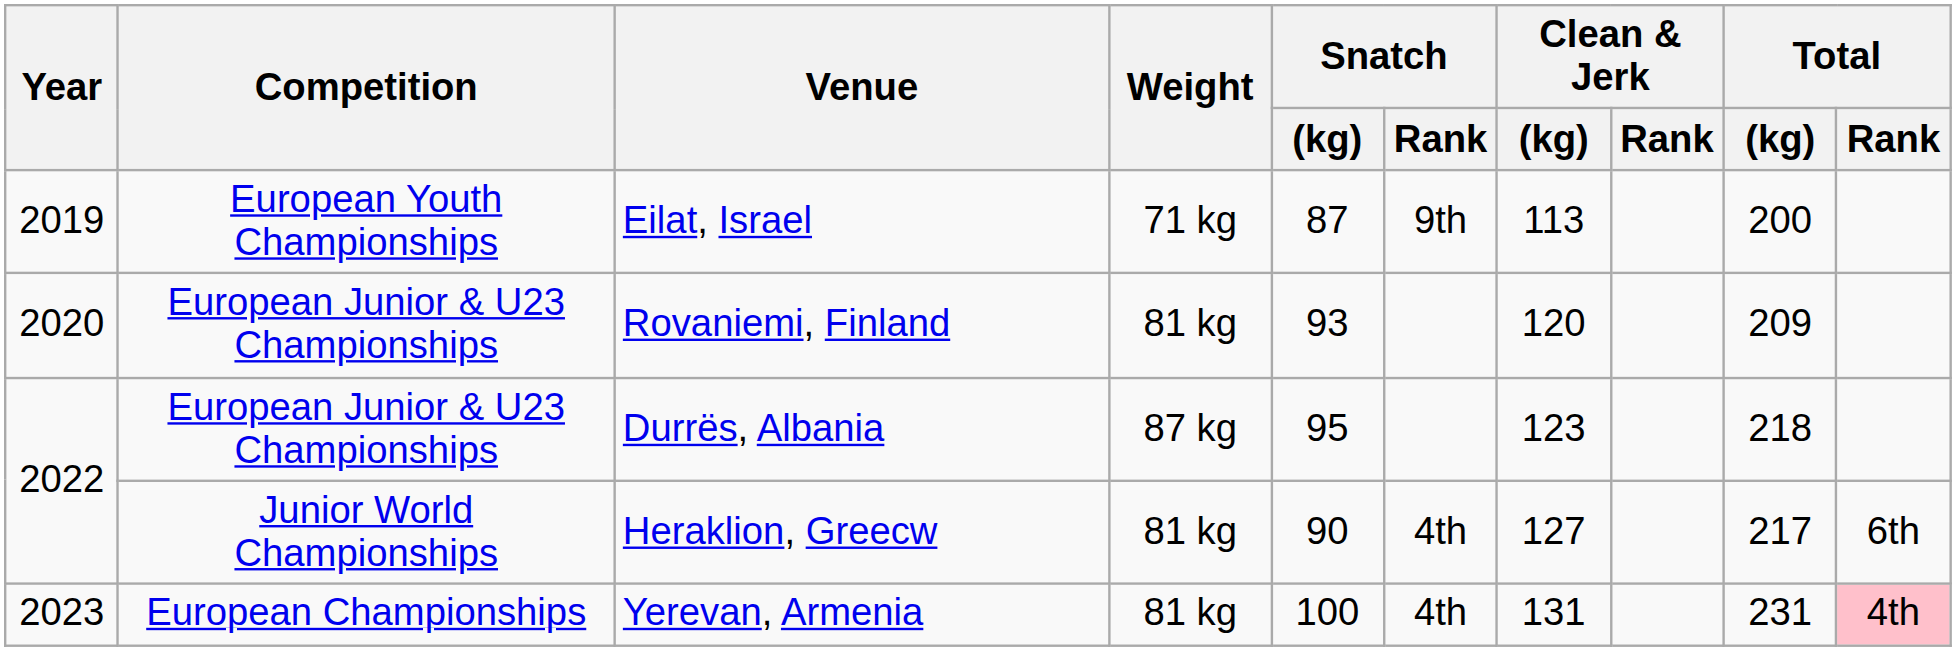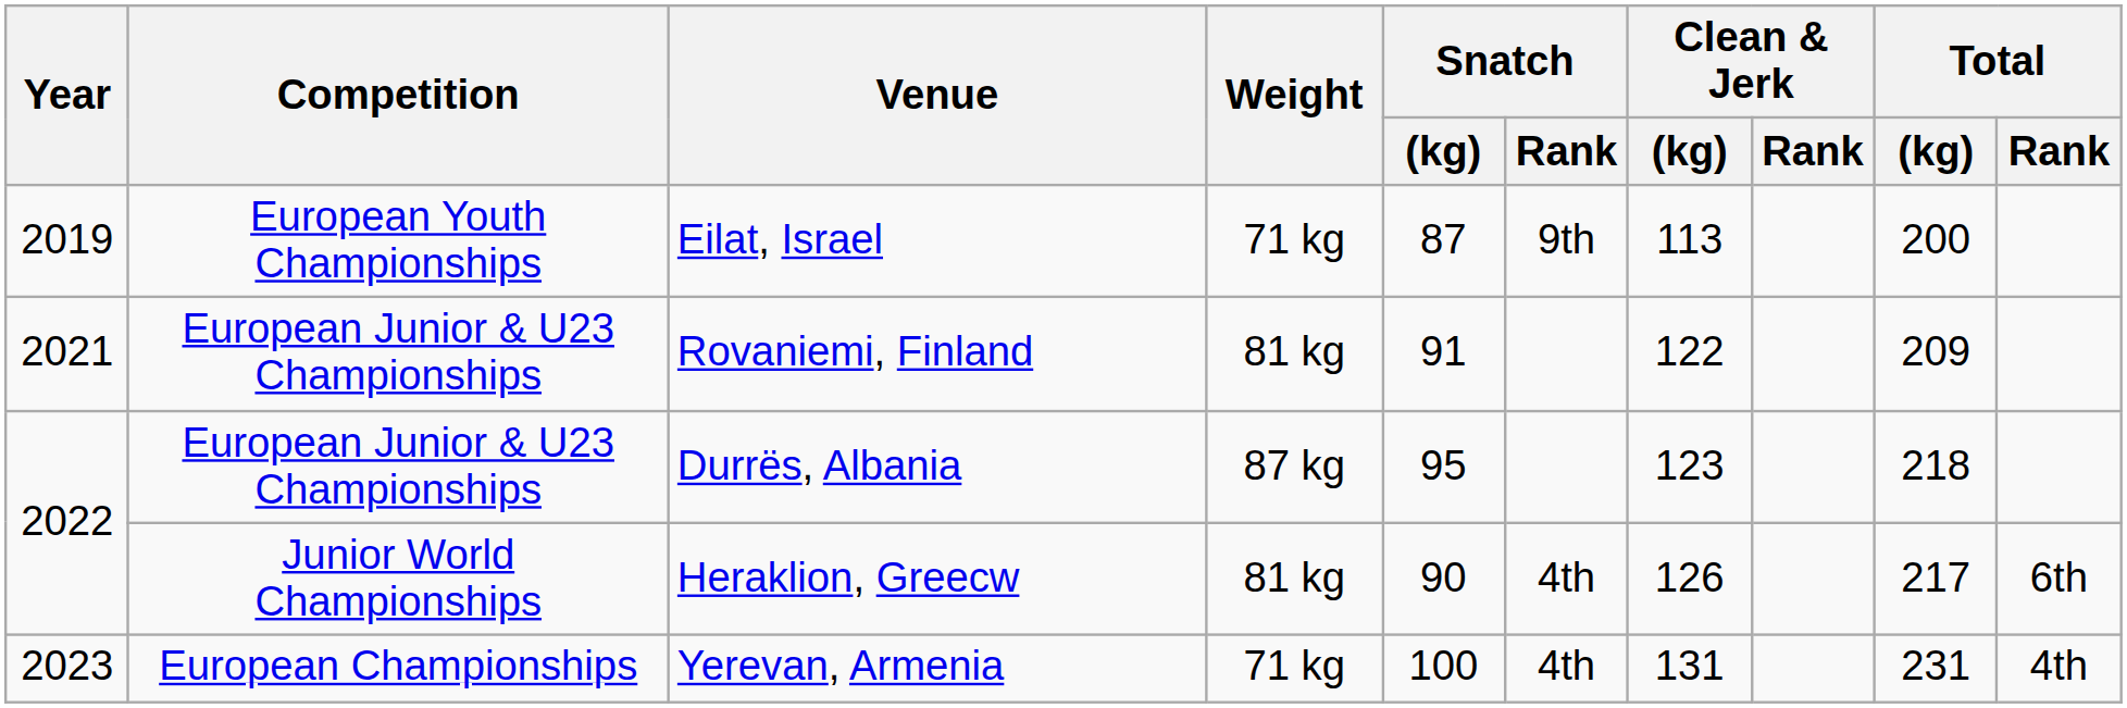 <table class = "wikitable" style="text-align:center;">
 <tr>
 <th rowspan=2 width=40>Year</th>
 <th rowspan=2 width=200>Competition</th>
 <th rowspan=2 width=200>Venue</th>
 <th rowspan=2 width=60>Weight</th>
 <th colspan=2>Snatch</th>
 <th colspan=2>Clean & Jerk</th>
 <th colspan=2>Total</th>
 </tr>
 <tr>
 <th width=40>(kg)</th>
 <th width=40>Rank</th>
 <th width=40>(kg)</th>
 <th width=40>Rank</th>
 <th width=40>(kg)</th>
 <th width=40>Rank</th>
 </tr>
 <tr>
 <td>2019</td>
 <td><a href='#'>European Youth Championships</a></td>
 <td align=left> <a href='#'>Eilat</a>, <a href='#'>Israel</a></td>
 <td>71 kg</td>
 <td>87</td>
 <td>9th</td>
 <td>113</td>
 <td></td>
 <td>200</td>
 <td></td>
 </tr>
 <tr>
-<td>2020</td>
+<td>2021</td>
 <td><a href='#'>European Junior & U23 Championships</a></td>
 <td align=left> <a href='#'>Rovaniemi</a>, <a href='#'>Finland</a></td>
 <td>81 kg</td>
-<td>93</td>
+<td>91</td>
 <td></td>
-<td>120</td>
+<td>122</td>
 <td></td>
 <td>209</td>
 <td></td>
 </tr>
 <tr>
 <td rowspan=2>2022</td>
 <td><a href='#'>European Junior & U23 Championships</a></td>
 <td align=left> <a href='#'>Durrës</a>, <a href='#'>Albania</a></td>
 <td>87 kg</td>
 <td>95</td>
 <td></td>
 <td>123</td>
 <td></td>
 <td>218</td>
 <td></td>
 </tr>
 <tr>
 <td><a href='#'>Junior World Championships</a></td>
 <td align=left> <a href='#'>Heraklion</a>, <a href='#'>Greecw</a></td>
 <td>81 kg</td>
 <td>90</td>
 <td>4th</td>
-<td>127</td>
+<td>126</td>
 <td></td>
 <td>217</td>
 <td>6th</td>
 </tr>
 <tr>
 <td>2023</td>
 <td><a href='#'>European Championships</a></td>
 <td align=left> <a href='#'>Yerevan</a>, <a href='#'>Armenia</a></td>
-<td>81 kg</td>
+<td>71 kg</td>
 <td>100</td>
 <td>4th</td>
 <td>131</td>
 <td></td>
 <td>231</td>
-<td style="background: pink;">4th</td>
+<td>4th</td>
 </tr>
 </table>
